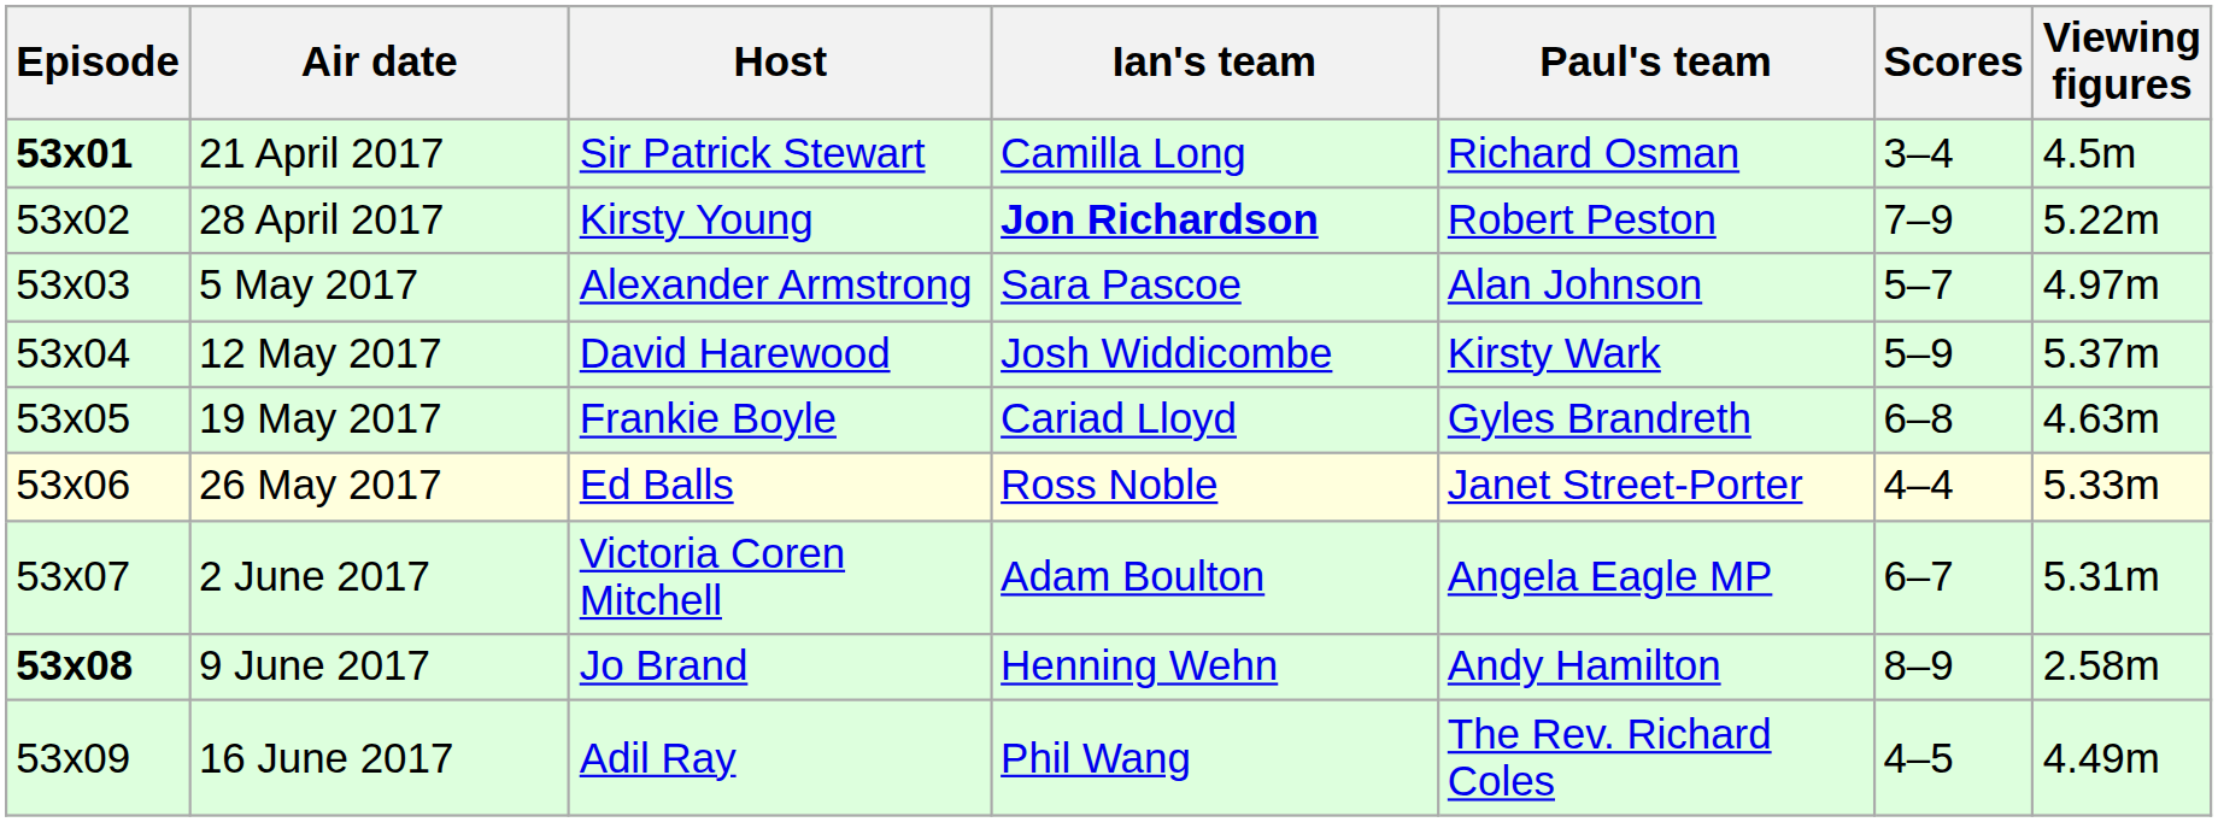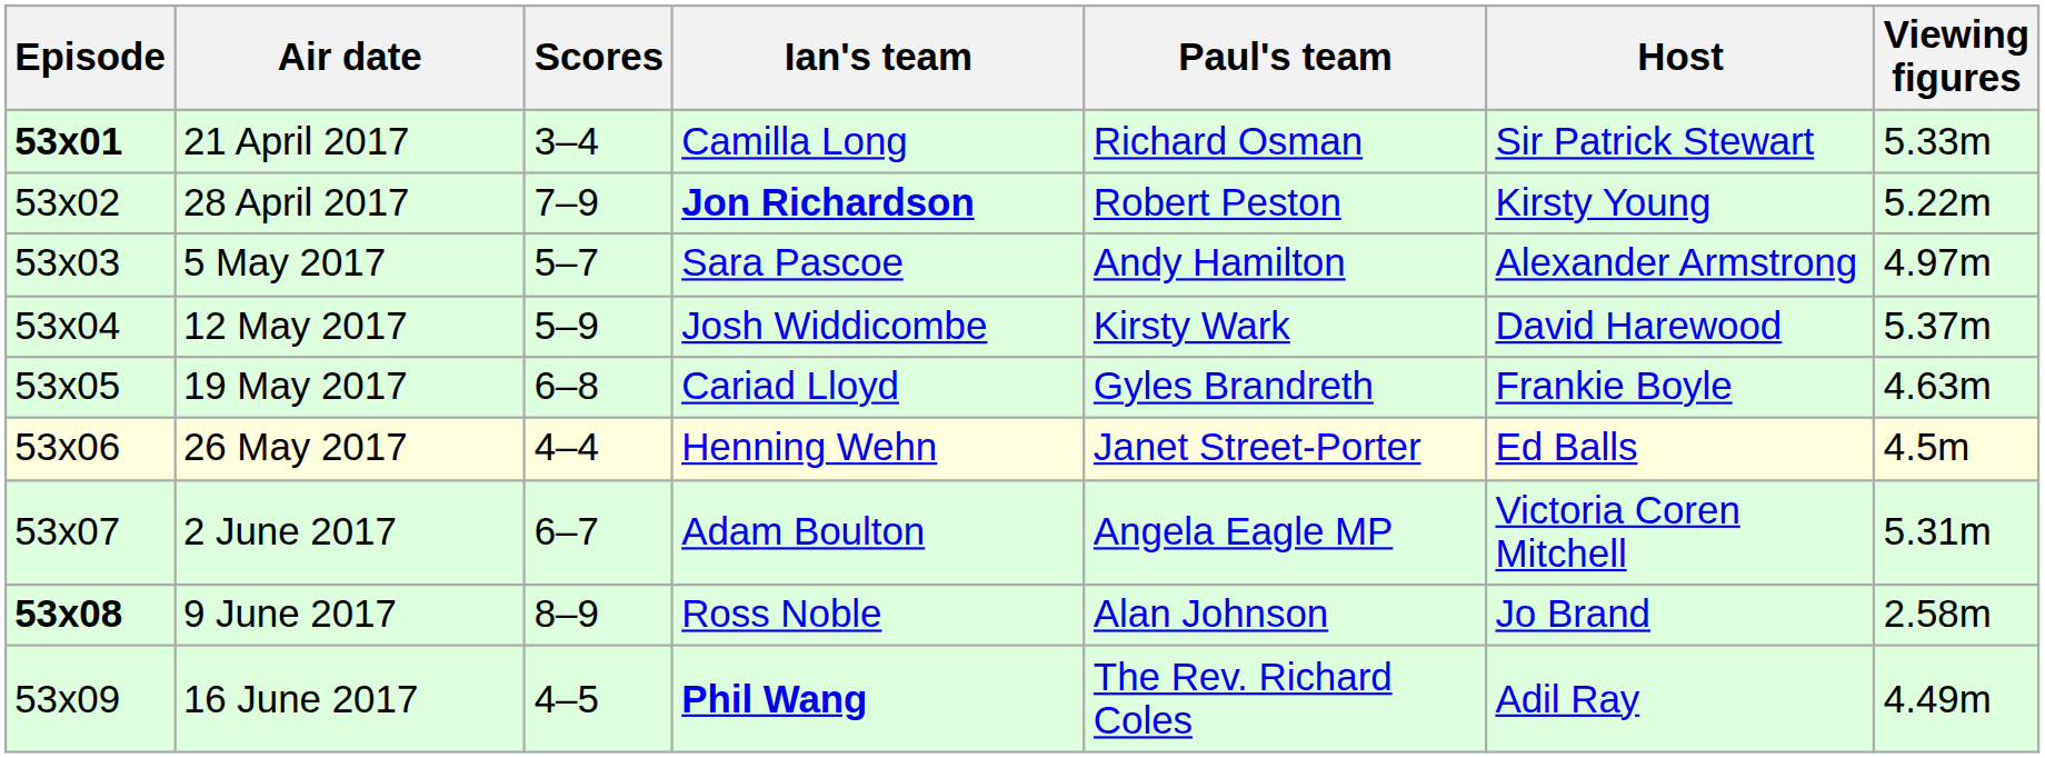 <table class="wikitable"  style="width:840px; background:#dfd;">
 <tr>
 <th style="width:5%;">Episode</th>
 <th style="width:21%;">Air date</th>
-<th style="width:22%;">Host</th>
+<th style="width:5%;">Scores</th>
 <th style="width:23%;">Ian's team</th>
 <th style="width:23%;">Paul's team</th>
-<th style="width:5%;">Scores</th>
+<th style="width:22%;">Host</th>
 <th style="width:120%;">Viewing figures</th>
 </tr>
 <tr>
 <td><strong>53x01</strong></td>
 <td>21 April 2017</td>
-<td><a href='#'>Sir Patrick Stewart</a></td>
+<td>3–4</td>
 <td><a href='#'>Camilla Long</a></td>
 <td><a href='#'>Richard Osman</a></td>
-<td>3–4</td>
-<td>4.5m</td>
+<td><a href='#'>Sir Patrick Stewart</a></td>
+<td>5.33m</td>
 </tr>
 <tr>
 <td>53x02</td>
 <td>28 April 2017</td>
-<td><a href='#'>Kirsty Young</a></td>
+<td>7–9</td>
 <td><strong><a href='#'>Jon Richardson</a></strong></td>
 <td><a href='#'>Robert Peston</a></td>
-<td>7–9</td>
+<td><a href='#'>Kirsty Young</a></td>
 <td>5.22m</td>
 </tr>
 <tr>
 <td>53x03</td>
 <td>5 May 2017</td>
+<td>5–7</td>
+<td><a href='#'>Sara Pascoe</a></td>
+<td><a href='#'>Andy Hamilton</a></td>
 <td><a href='#'>Alexander Armstrong</a></td>
-<td><a href='#'>Sara Pascoe</a></td>
-<td><a href='#'>Alan Johnson</a></td>
-<td>5–7</td>
 <td>4.97m</td>
 </tr>
 <tr>
 <td>53x04</td>
 <td>12 May 2017</td>
-<td><a href='#'>David Harewood</a></td>
+<td>5–9</td>
 <td><a href='#'>Josh Widdicombe</a></td>
 <td><a href='#'>Kirsty Wark</a></td>
-<td>5–9</td>
+<td><a href='#'>David Harewood</a></td>
 <td>5.37m</td>
 </tr>
 <tr>
 <td>53x05</td>
 <td>19 May 2017</td>
-<td><a href='#'>Frankie Boyle</a></td>
+<td>6–8</td>
 <td><a href='#'>Cariad Lloyd</a></td>
 <td><a href='#'>Gyles Brandreth</a></td>
-<td>6–8</td>
+<td><a href='#'>Frankie Boyle</a></td>
 <td>4.63m</td>
 </tr>
 <tr style="background:#ffd;">
 <td>53x06</td>
 <td>26 May 2017</td>
+<td>4–4</td>
+<td><a href='#'>Henning Wehn</a></td>
+<td><a href='#'>Janet Street-Porter</a></td>
 <td><a href='#'>Ed Balls</a></td>
-<td><a href='#'>Ross Noble</a></td>
-<td><a href='#'>Janet Street-Porter</a></td>
-<td>4–4</td>
-<td>5.33m</td>
+<td>4.5m</td>
 </tr>
 <tr>
 <td>53x07</td>
 <td>2 June 2017</td>
-<td><a href='#'>Victoria Coren Mitchell</a></td>
+<td>6–7</td>
 <td><a href='#'>Adam Boulton</a></td>
 <td><a href='#'>Angela Eagle MP</a></td>
-<td>6–7</td>
+<td><a href='#'>Victoria Coren Mitchell</a></td>
 <td>5.31m</td>
 </tr>
 <tr>
 <td><strong>53x08</strong></td>
 <td>9 June 2017</td>
+<td>8–9</td>
+<td><a href='#'>Ross Noble</a></td>
+<td><a href='#'>Alan Johnson</a></td>
 <td><a href='#'>Jo Brand</a></td>
-<td><a href='#'>Henning Wehn</a></td>
-<td><a href='#'>Andy Hamilton</a></td>
-<td>8–9</td>
 <td>2.58m</td>
 </tr>
 <tr>
 <td>53x09</td>
 <td>16 June 2017</td>
+<td>4–5</td>
+<td><strong><a href='#'>Phil Wang</a></strong></td>
+<td><a href='#'>The Rev. Richard Coles</a></td>
 <td><a href='#'>Adil Ray</a></td>
-<td><a href='#'>Phil Wang</a></td>
-<td><a href='#'>The Rev. Richard Coles</a></td>
-<td>4–5</td>
 <td>4.49m</td>
 </tr>
 </table>
